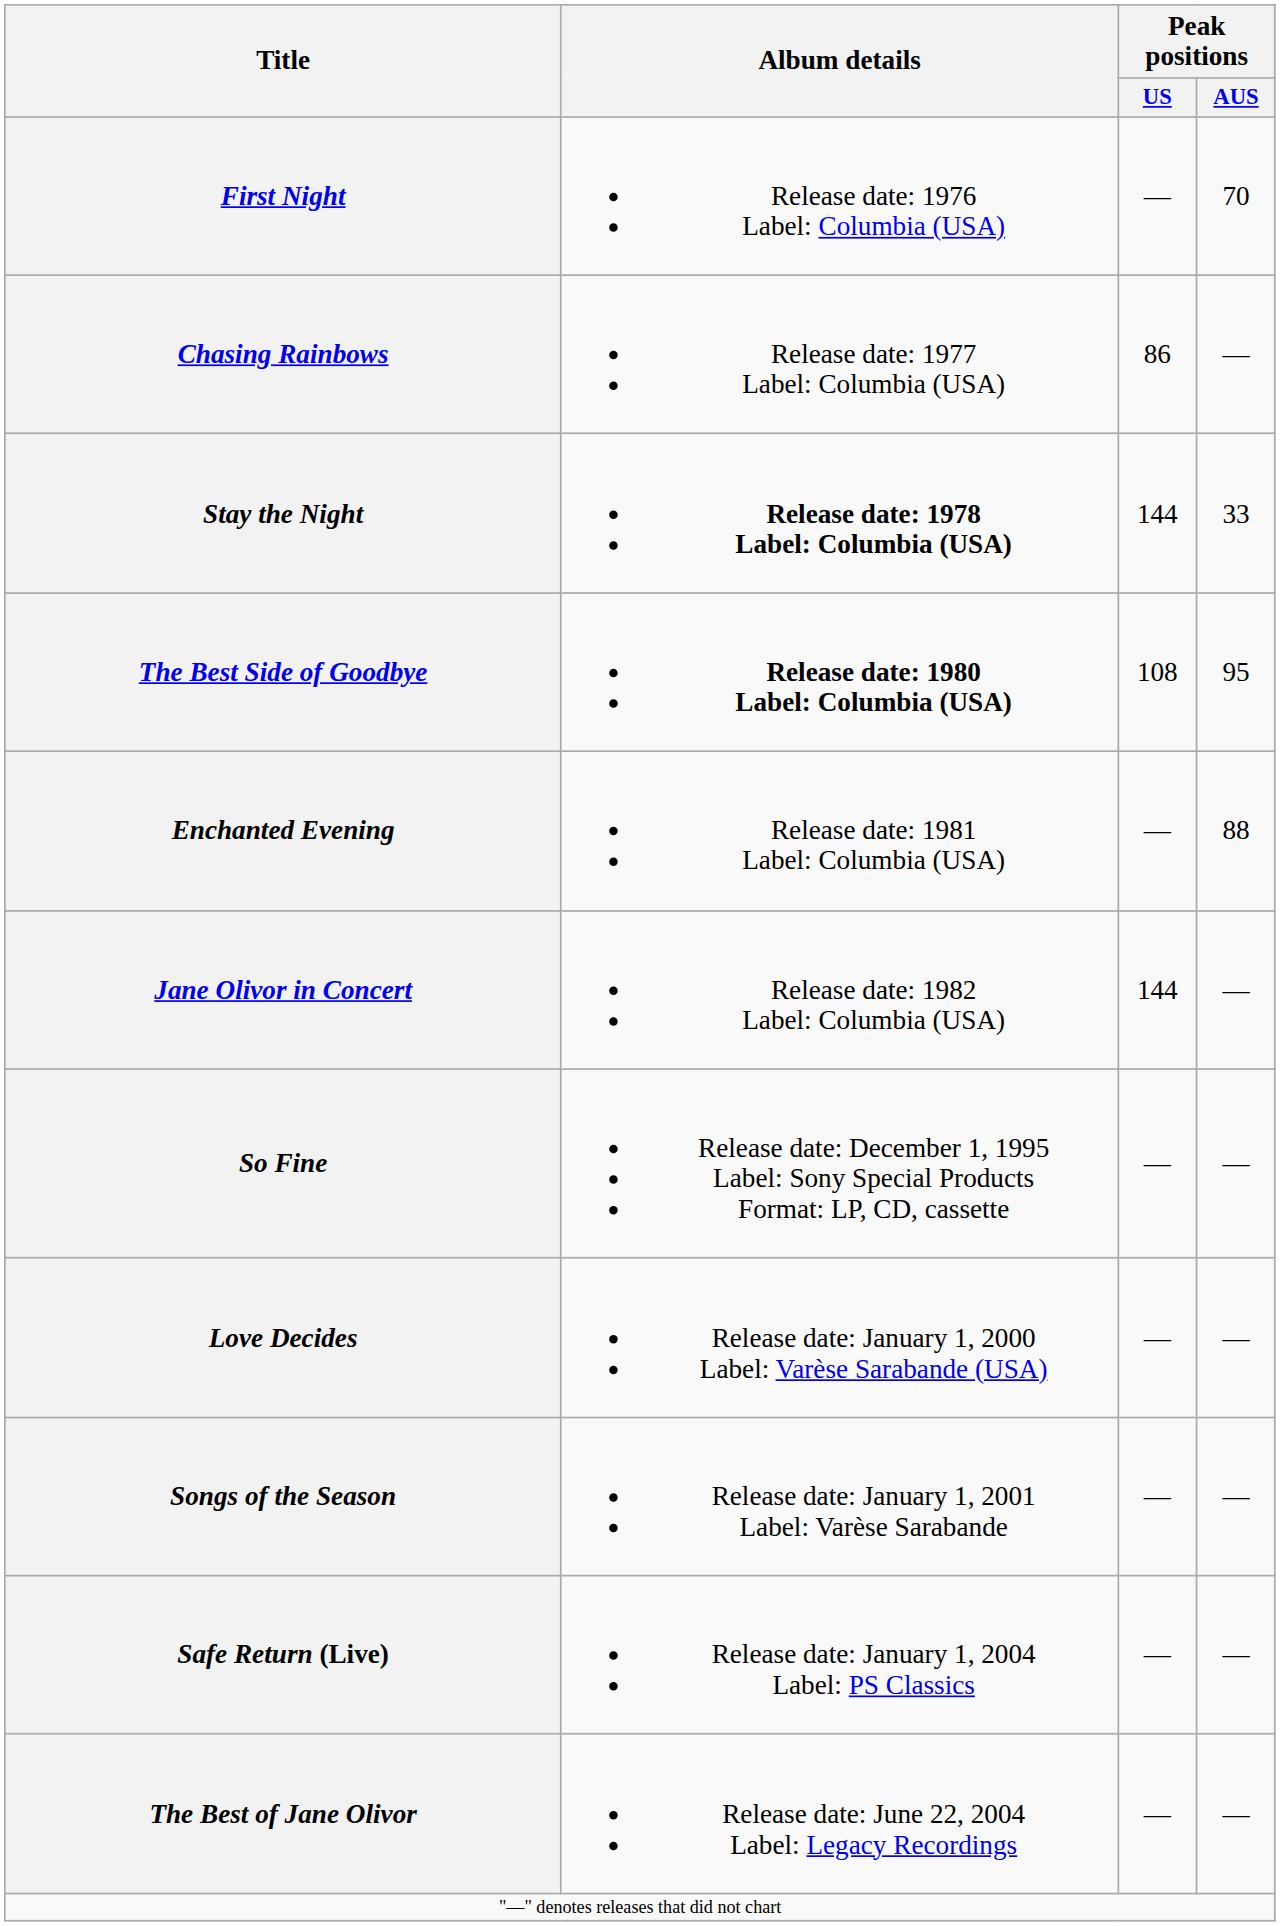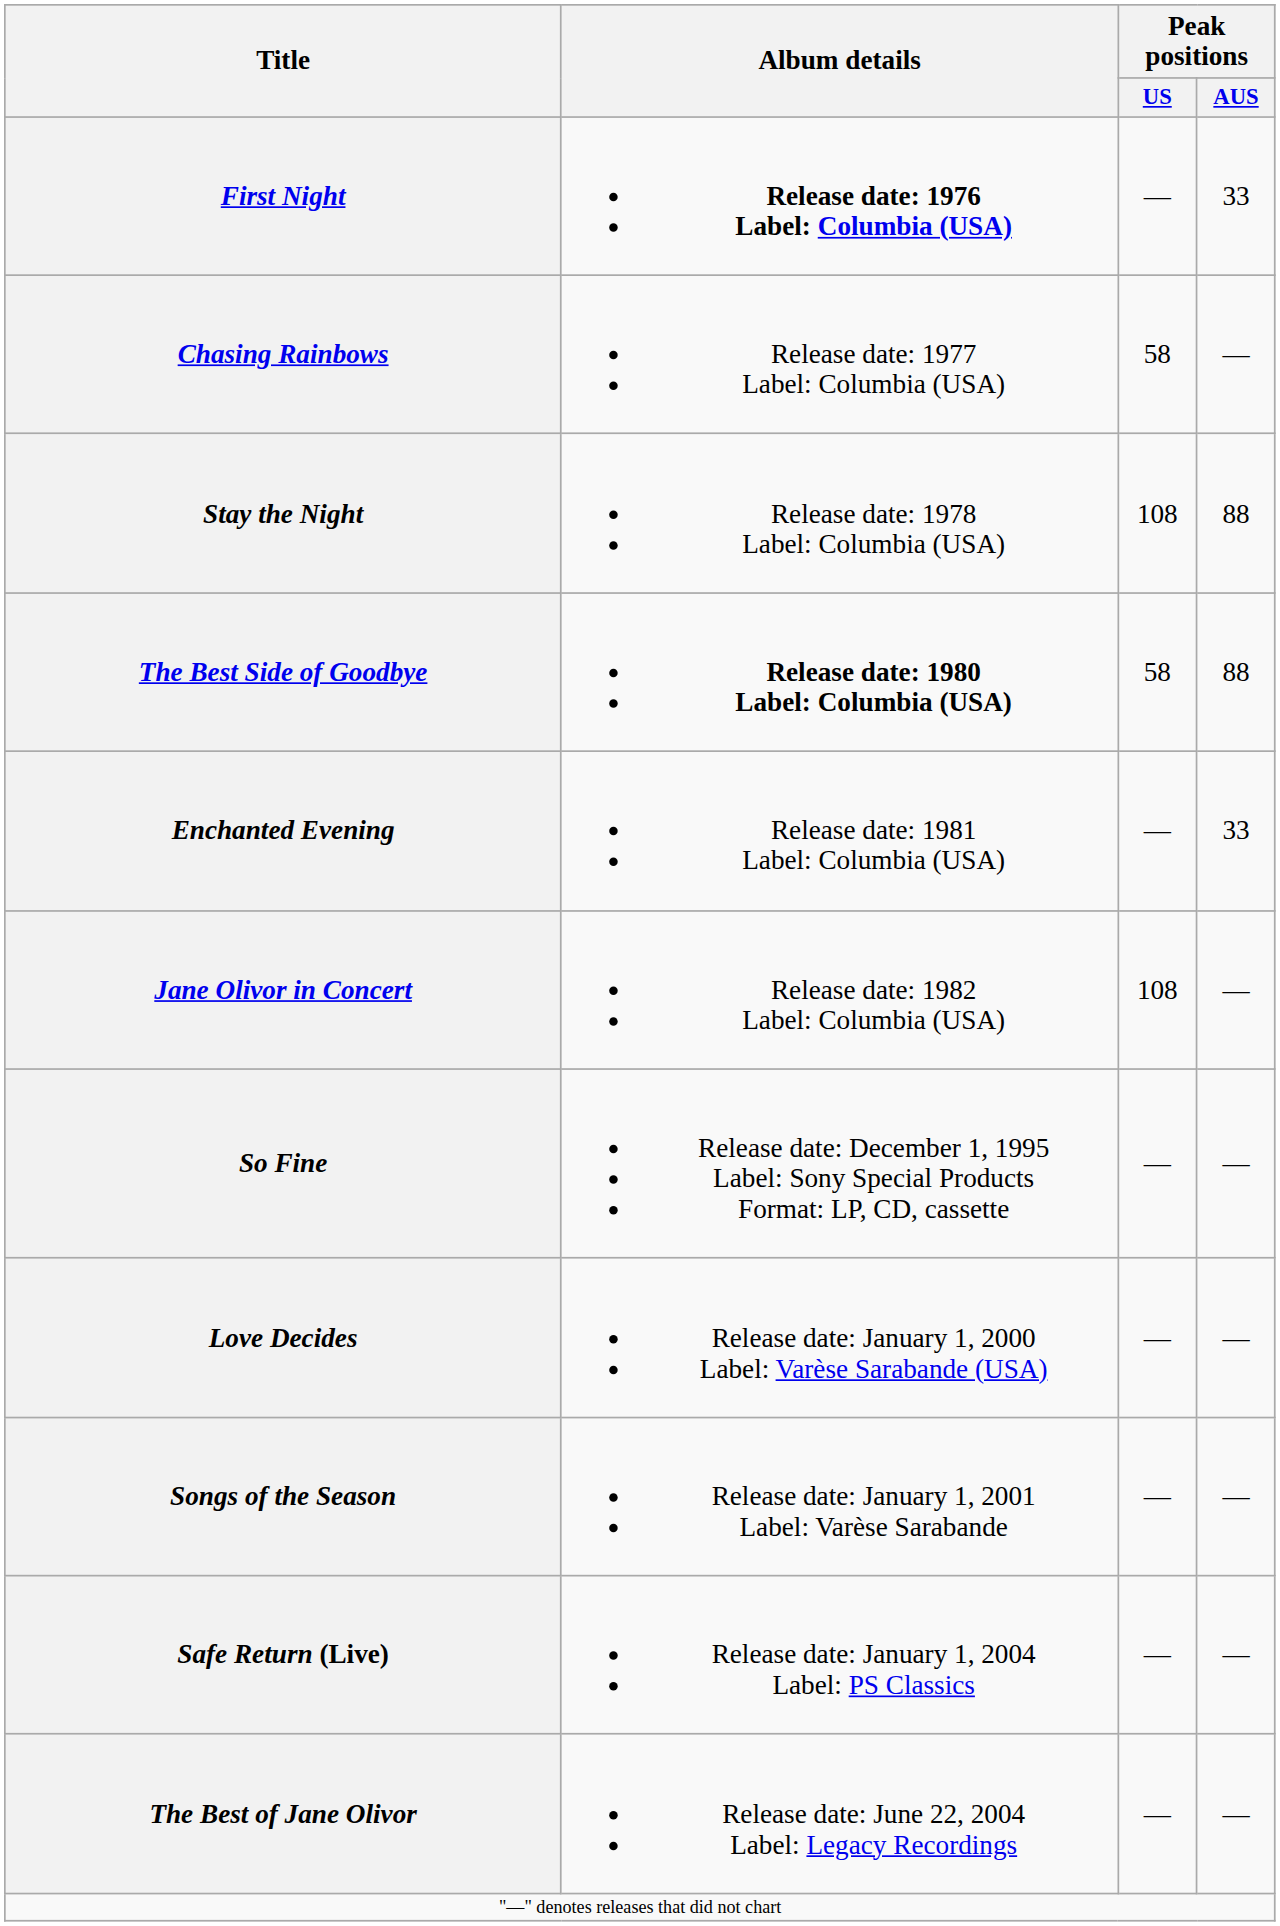 <table class="wikitable plainrowheaders" style="text-align:center;">
 <tr>
 <th rowspan="2" style="width:20em;">Title</th>
 <th rowspan="2" style="width:20em;">Album details</th>
 <th colspan="2">Peak positions</th>
 </tr>
 <tr style="font-size:smaller;">
 <th width="40"><a href='#'>US</a><br></th>
 <th width="40"><a href='#'>AUS</a><br></th>
 </tr>
 <tr>
 <th scope="row"><em><a href='#'>First Night</a></em></th>
-<td><br><ul><li>Release date: 1976</li><li>Label: <a href='#'>Columbia (USA)</a></li></ul></td>
+<td><strong><br><ul><li>Release date: 1976</li><li>Label: <a href='#'>Columbia (USA)</a></li></ul></strong></td>
 <td>—</td>
-<td>70</td>
+<td>33</td>
 </tr>
 <tr>
 <th scope="row"><em><a href='#'>Chasing Rainbows</a></em></th>
 <td><br><ul><li>Release date: 1977</li><li>Label: Columbia (USA)</li></ul></td>
-<td>86</td>
+<td>58</td>
 <td>—</td>
 </tr>
 <tr>
 <th scope="row"><em>Stay the Night</em></th>
-<td><strong><br><ul><li>Release date: 1978</li><li>Label: Columbia (USA)</li></ul></strong></td>
-<td>144</td>
-<td>33</td>
+<td><br><ul><li>Release date: 1978</li><li>Label: Columbia (USA)</li></ul></td>
+<td>108</td>
+<td>88</td>
 </tr>
 <tr>
 <th scope="row"><em><a href='#'>The Best Side of Goodbye</a></em></th>
 <td><strong><br><ul><li>Release date: 1980</li><li>Label: Columbia (USA)</li></ul></strong></td>
-<td>108</td>
-<td>95</td>
+<td>58</td>
+<td>88</td>
 </tr>
 <tr>
 <th scope="row"><em>Enchanted Evening</em></th>
 <td><br><ul><li>Release date: 1981</li><li>Label: Columbia (USA)</li></ul></td>
 <td>—</td>
-<td>88</td>
+<td>33</td>
 </tr>
 <tr>
 <th scope="row"><em><a href='#'>Jane Olivor in Concert</a></em></th>
 <td><br><ul><li>Release date: 1982</li><li>Label: Columbia (USA)</li></ul></td>
-<td>144</td>
+<td>108</td>
 <td>—</td>
 </tr>
 <tr>
 <th scope="row"><em>So Fine</em></th>
 <td><br><ul><li>Release date: December 1, 1995</li><li>Label: Sony Special Products</li><li>Format: LP, CD, cassette</li></ul></td>
 <td>—</td>
 <td>—</td>
 </tr>
 <tr>
 <th scope="row"><em>Love Decides</em></th>
 <td><br><ul><li>Release date: January 1, 2000</li><li>Label: <a href='#'>Varèse Sarabande (USA)</a></li></ul></td>
 <td>—</td>
 <td>—</td>
 </tr>
 <tr>
 <th scope="row"><em>Songs of the Season</em></th>
 <td><br><ul><li>Release date: January 1, 2001</li><li>Label: Varèse Sarabande</li></ul></td>
 <td>—</td>
 <td>—</td>
 </tr>
 <tr>
 <th scope="row"><em>Safe Return</em> (Live)</th>
 <td><br><ul><li>Release date: January 1, 2004</li><li>Label: <a href='#'>PS Classics</a></li></ul></td>
 <td>—</td>
 <td>—</td>
 </tr>
 <tr>
 <th scope="row"><em>The Best of Jane Olivor</em></th>
 <td><br><ul><li>Release date: June 22, 2004</li><li>Label: <a href='#'>Legacy Recordings</a></li></ul></td>
 <td>—</td>
 <td>—</td>
 </tr>
 <tr>
 <td colspan="7" style="font-size:8pt">"—" denotes releases that did not chart</td>
 </tr>
 </table>
